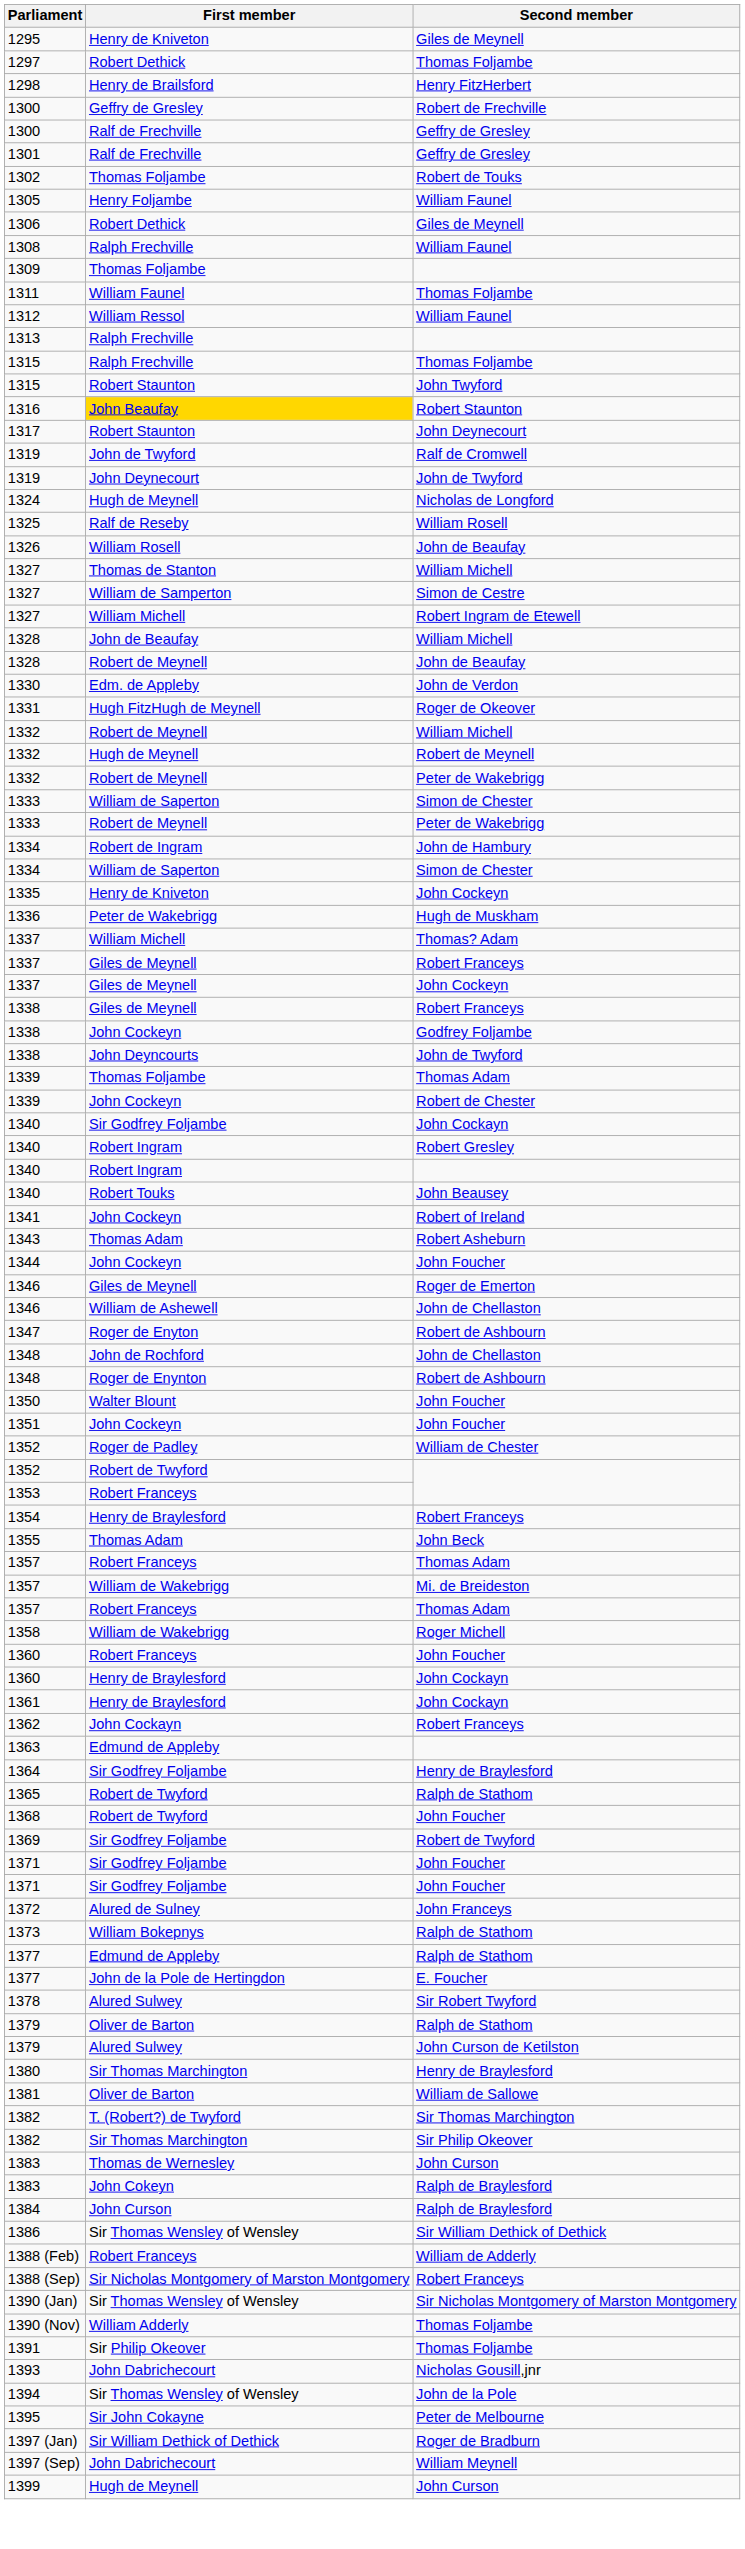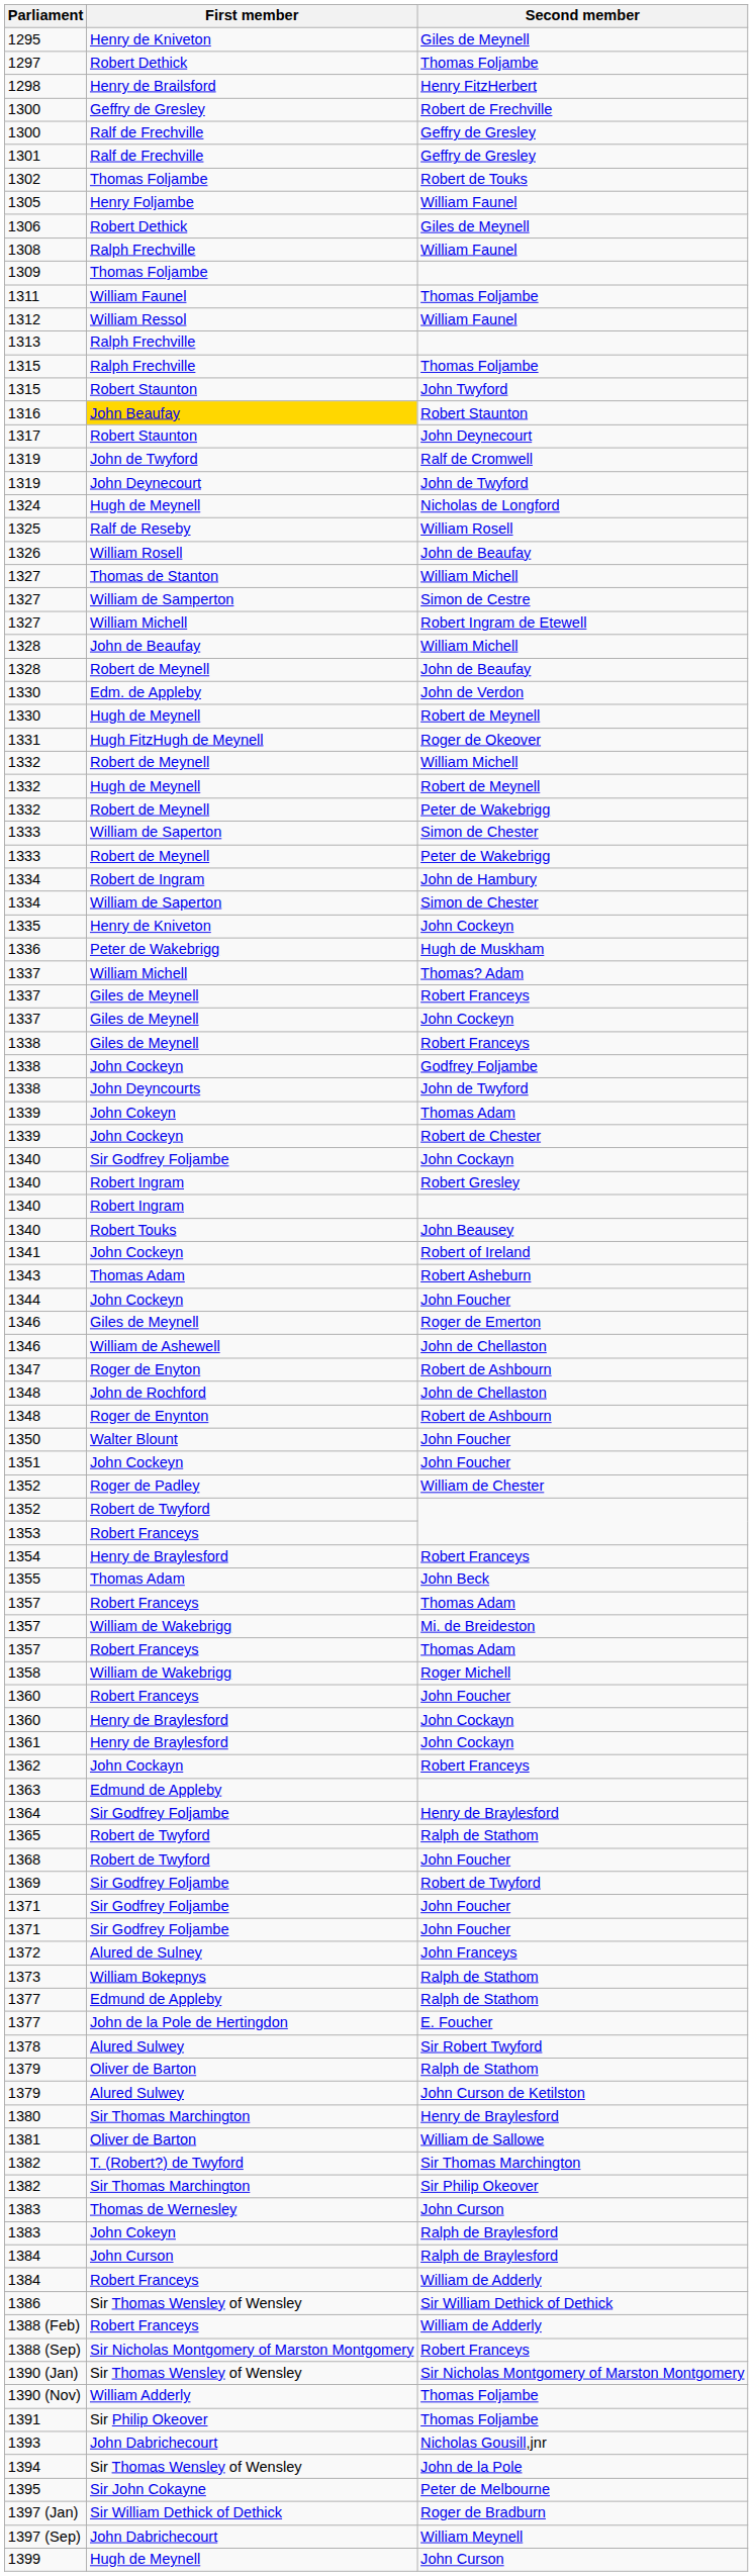 <table class="wikitable">
 <tr>
 <th>Parliament</th>
 <th>First member</th>
 <th>Second member</th>
 </tr>
 <tr>
 <td>1295</td>
 <td><a href='#'>Henry de Kniveton</a></td>
 <td><a href='#'>Giles de Meynell</a></td>
 </tr>
 <tr>
 <td>1297</td>
 <td><a href='#'>Robert Dethick</a></td>
 <td><a href='#'>Thomas Foljambe</a></td>
 </tr>
 <tr>
 <td>1298</td>
 <td><a href='#'>Henry de Brailsford</a></td>
 <td><a href='#'>Henry FitzHerbert</a></td>
 </tr>
 <tr>
 <td>1300</td>
 <td><a href='#'>Geffry de Gresley</a></td>
 <td><a href='#'>Robert de Frechville</a></td>
 </tr>
 <tr>
 <td>1300</td>
 <td><a href='#'>Ralf de Frechville</a></td>
 <td><a href='#'>Geffry de Gresley</a></td>
 </tr>
 <tr>
 <td>1301</td>
 <td><a href='#'>Ralf de Frechville</a></td>
 <td><a href='#'>Geffry de Gresley</a></td>
 </tr>
 <tr>
 <td>1302</td>
 <td><a href='#'>Thomas Foljambe</a></td>
 <td><a href='#'>Robert de Touks</a></td>
 </tr>
 <tr>
 <td>1305</td>
 <td><a href='#'>Henry Foljambe</a></td>
 <td><a href='#'>William Faunel</a></td>
 </tr>
 <tr>
 <td>1306</td>
 <td><a href='#'>Robert Dethick</a></td>
 <td><a href='#'>Giles de Meynell</a></td>
 </tr>
 <tr>
 <td>1308</td>
 <td><a href='#'>Ralph Frechville</a></td>
 <td><a href='#'>William Faunel</a></td>
 </tr>
 <tr>
 <td>1309</td>
 <td><a href='#'>Thomas Foljambe</a></td>
 </tr>
 <tr>
 <td>1311</td>
 <td><a href='#'>William Faunel</a></td>
 <td><a href='#'>Thomas Foljambe</a></td>
 </tr>
 <tr>
 <td>1312</td>
 <td><a href='#'>William Ressol</a></td>
 <td><a href='#'>William Faunel</a></td>
 </tr>
 <tr>
 <td>1313</td>
 <td><a href='#'>Ralph Frechville</a></td>
 </tr>
 <tr>
 <td>1315</td>
 <td><a href='#'>Ralph Frechville</a></td>
 <td><a href='#'>Thomas Foljambe</a></td>
 </tr>
 <tr>
 <td>1315</td>
 <td><a href='#'>Robert Staunton</a></td>
 <td><a href='#'>John Twyford</a></td>
 </tr>
 <tr>
 <td>1316</td>
 <td style="background: gold;"><a href='#'>John Beaufay</a></td>
 <td><a href='#'>Robert Staunton</a></td>
 </tr>
 <tr>
 <td>1317</td>
 <td><a href='#'>Robert Staunton</a></td>
 <td><a href='#'>John Deynecourt</a></td>
 </tr>
 <tr>
 <td>1319</td>
 <td><a href='#'>John de Twyford</a></td>
 <td><a href='#'>Ralf de Cromwell</a></td>
 </tr>
 <tr>
 <td>1319</td>
 <td><a href='#'>John Deynecourt</a></td>
 <td><a href='#'>John de Twyford</a></td>
 </tr>
 <tr>
 <td>1324</td>
 <td><a href='#'>Hugh de Meynell</a></td>
 <td><a href='#'>Nicholas de Longford</a></td>
 </tr>
 <tr>
 <td>1325</td>
 <td><a href='#'>Ralf de Reseby</a></td>
 <td><a href='#'>William Rosell</a></td>
 </tr>
 <tr>
 <td>1326</td>
 <td><a href='#'>William Rosell</a></td>
 <td><a href='#'>John de Beaufay</a></td>
 </tr>
 <tr>
 <td>1327</td>
 <td><a href='#'>Thomas de Stanton</a></td>
 <td><a href='#'>William Michell</a></td>
 </tr>
 <tr>
 <td>1327</td>
 <td><a href='#'>William de Samperton</a></td>
 <td><a href='#'>Simon de Cestre</a></td>
 </tr>
 <tr>
 <td>1327</td>
 <td><a href='#'>William Michell</a></td>
 <td><a href='#'>Robert Ingram de Etewell</a></td>
 </tr>
 <tr>
 <td>1328</td>
 <td><a href='#'>John de Beaufay</a></td>
 <td><a href='#'>William Michell</a></td>
 </tr>
 <tr>
 <td>1328</td>
 <td><a href='#'>Robert de Meynell</a></td>
 <td><a href='#'>John de Beaufay</a></td>
 </tr>
 <tr>
 <td>1330</td>
 <td><a href='#'>Edm. de Appleby</a></td>
 <td><a href='#'>John de Verdon</a></td>
 </tr>
 <tr>
+<td>1330</td>
+<td><a href='#'>Hugh de Meynell</a></td>
+<td><a href='#'>Robert de Meynell</a></td>
+</tr>
+<tr>
 <td>1331</td>
 <td><a href='#'>Hugh FitzHugh de Meynell</a></td>
 <td><a href='#'>Roger de Okeover</a></td>
 </tr>
 <tr>
 <td>1332</td>
 <td><a href='#'>Robert de Meynell</a></td>
 <td><a href='#'>William Michell</a></td>
 </tr>
 <tr>
 <td>1332</td>
 <td><a href='#'>Hugh de Meynell</a></td>
 <td><a href='#'>Robert de Meynell</a></td>
 </tr>
 <tr>
 <td>1332</td>
 <td><a href='#'>Robert de Meynell</a></td>
 <td><a href='#'>Peter de Wakebrigg</a></td>
 </tr>
 <tr>
 <td>1333</td>
 <td><a href='#'>William de Saperton</a></td>
 <td><a href='#'>Simon de Chester</a></td>
 </tr>
 <tr>
 <td>1333</td>
 <td><a href='#'>Robert de Meynell</a></td>
 <td><a href='#'>Peter de Wakebrigg</a></td>
 </tr>
 <tr>
 <td>1334</td>
 <td><a href='#'>Robert de Ingram</a></td>
 <td><a href='#'>John de Hambury</a></td>
 </tr>
 <tr>
 <td>1334</td>
 <td><a href='#'>William de Saperton</a></td>
 <td><a href='#'>Simon de Chester</a></td>
 </tr>
 <tr>
 <td>1335</td>
 <td><a href='#'>Henry de Kniveton</a></td>
 <td><a href='#'>John Cockeyn</a></td>
 </tr>
 <tr>
 <td>1336</td>
 <td><a href='#'>Peter de Wakebrigg</a></td>
 <td><a href='#'>Hugh de Muskham</a></td>
 </tr>
 <tr>
 <td>1337</td>
 <td><a href='#'>William Michell</a></td>
 <td><a href='#'>Thomas? Adam</a></td>
 </tr>
 <tr>
 <td>1337</td>
 <td><a href='#'>Giles de Meynell</a></td>
 <td><a href='#'>Robert Franceys</a></td>
 </tr>
 <tr>
 <td>1337</td>
 <td><a href='#'>Giles de Meynell</a></td>
 <td><a href='#'>John Cockeyn</a></td>
 </tr>
 <tr>
 <td>1338</td>
 <td><a href='#'>Giles de Meynell</a></td>
 <td><a href='#'>Robert Franceys</a></td>
 </tr>
 <tr>
 <td>1338</td>
 <td><a href='#'>John Cockeyn</a></td>
 <td><a href='#'>Godfrey Foljambe</a></td>
 </tr>
 <tr>
 <td>1338</td>
 <td><a href='#'>John Deyncourts</a></td>
 <td><a href='#'>John de Twyford</a></td>
 </tr>
 <tr>
 <td>1339</td>
-<td><a href='#'>Thomas Foljambe</a></td>
+<td><a href='#'>John Cokeyn</a></td>
 <td><a href='#'>Thomas Adam</a></td>
 </tr>
 <tr>
 <td>1339</td>
 <td><a href='#'>John Cockeyn</a></td>
 <td><a href='#'>Robert de Chester</a></td>
 </tr>
 <tr>
 <td>1340</td>
 <td><a href='#'>Sir Godfrey Foljambe</a></td>
 <td><a href='#'>John Cockayn</a></td>
 </tr>
 <tr>
 <td>1340</td>
 <td><a href='#'>Robert Ingram</a></td>
 <td><a href='#'>Robert Gresley</a></td>
 </tr>
 <tr>
 <td>1340</td>
 <td><a href='#'>Robert Ingram</a></td>
 </tr>
 <tr>
 <td>1340</td>
 <td><a href='#'>Robert Touks</a></td>
 <td><a href='#'>John Beausey</a></td>
 </tr>
 <tr>
 <td>1341</td>
 <td><a href='#'>John Cockeyn</a></td>
 <td><a href='#'>Robert of Ireland</a></td>
 </tr>
 <tr>
 <td>1343</td>
 <td><a href='#'>Thomas Adam</a></td>
 <td><a href='#'>Robert Asheburn</a></td>
 </tr>
 <tr>
 <td>1344</td>
 <td><a href='#'>John Cockeyn</a></td>
 <td><a href='#'>John Foucher</a></td>
 </tr>
 <tr>
 <td>1346</td>
 <td><a href='#'>Giles de Meynell</a></td>
 <td><a href='#'>Roger de Emerton</a></td>
 </tr>
 <tr>
 <td>1346</td>
 <td><a href='#'>William de Ashewell</a></td>
 <td><a href='#'>John de Chellaston</a></td>
 </tr>
 <tr>
 <td>1347</td>
 <td><a href='#'>Roger de Enyton</a></td>
 <td><a href='#'>Robert de Ashbourn</a></td>
 </tr>
 <tr>
 <td>1348</td>
 <td><a href='#'>John de Rochford</a></td>
 <td><a href='#'>John de Chellaston</a></td>
 </tr>
 <tr>
 <td>1348</td>
 <td><a href='#'>Roger de Enynton</a></td>
 <td><a href='#'>Robert de Ashbourn</a></td>
 </tr>
 <tr>
 <td>1350</td>
 <td><a href='#'>Walter Blount</a></td>
 <td><a href='#'>John Foucher</a></td>
 </tr>
 <tr>
 <td>1351</td>
 <td><a href='#'>John Cockeyn</a></td>
 <td><a href='#'>John Foucher</a></td>
 </tr>
 <tr>
 <td>1352</td>
 <td><a href='#'>Roger de Padley</a></td>
 <td><a href='#'>William de Chester</a></td>
 </tr>
 <tr>
 <td>1352</td>
 <td><a href='#'>Robert de Twyford</a></td>
 </tr>
 <tr>
 <td>1353</td>
 <td><a href='#'>Robert Franceys</a></td>
 </tr>
 <tr>
 <td>1354</td>
 <td><a href='#'>Henry de Braylesford</a></td>
 <td><a href='#'>Robert Franceys</a></td>
 </tr>
 <tr>
 <td>1355</td>
 <td><a href='#'>Thomas Adam</a></td>
 <td><a href='#'>John Beck</a></td>
 </tr>
 <tr>
 <td>1357</td>
 <td><a href='#'>Robert Franceys</a></td>
 <td><a href='#'>Thomas Adam</a></td>
 </tr>
 <tr>
 <td>1357</td>
 <td><a href='#'>William de Wakebrigg</a></td>
 <td><a href='#'>Mi. de Breideston</a></td>
 </tr>
 <tr>
 <td>1357</td>
 <td><a href='#'>Robert Franceys</a></td>
 <td><a href='#'>Thomas Adam</a></td>
 </tr>
 <tr>
 <td>1358</td>
 <td><a href='#'>William de Wakebrigg</a></td>
 <td><a href='#'>Roger Michell</a></td>
 </tr>
 <tr>
 <td>1360</td>
 <td><a href='#'>Robert Franceys</a></td>
 <td><a href='#'>John Foucher</a></td>
 </tr>
 <tr>
 <td>1360</td>
 <td><a href='#'>Henry de Braylesford</a></td>
 <td><a href='#'>John Cockayn</a></td>
 </tr>
 <tr>
 <td>1361</td>
 <td><a href='#'>Henry de Braylesford</a></td>
 <td><a href='#'>John Cockayn</a></td>
 </tr>
 <tr>
 <td>1362</td>
 <td><a href='#'>John Cockayn</a></td>
 <td><a href='#'>Robert Franceys</a></td>
 </tr>
 <tr>
 <td>1363</td>
 <td><a href='#'>Edmund de Appleby</a></td>
 </tr>
 <tr>
 <td>1364</td>
 <td><a href='#'>Sir Godfrey Foljambe</a></td>
 <td><a href='#'>Henry de Braylesford</a></td>
 </tr>
 <tr>
 <td>1365</td>
 <td><a href='#'>Robert de Twyford</a></td>
 <td><a href='#'>Ralph de Stathom</a></td>
 </tr>
 <tr>
 <td>1368</td>
 <td><a href='#'>Robert de Twyford</a></td>
 <td><a href='#'>John Foucher</a></td>
 </tr>
 <tr>
 <td>1369</td>
 <td><a href='#'>Sir Godfrey Foljambe</a></td>
 <td><a href='#'>Robert de Twyford</a></td>
 </tr>
 <tr>
 <td>1371</td>
 <td><a href='#'>Sir Godfrey Foljambe</a></td>
 <td><a href='#'>John Foucher</a></td>
 </tr>
 <tr>
 <td>1371</td>
 <td><a href='#'>Sir Godfrey Foljambe</a></td>
 <td><a href='#'>John Foucher</a></td>
 </tr>
 <tr>
 <td>1372</td>
 <td><a href='#'>Alured de Sulney</a></td>
 <td><a href='#'>John Franceys</a></td>
 </tr>
 <tr>
 <td>1373</td>
 <td><a href='#'>William Bokepnys</a></td>
 <td><a href='#'>Ralph de Stathom</a></td>
 </tr>
 <tr>
 <td>1377</td>
 <td><a href='#'>Edmund de Appleby</a></td>
 <td><a href='#'>Ralph de Stathom</a></td>
 </tr>
 <tr>
 <td>1377</td>
 <td><a href='#'>John de la Pole de Hertingdon</a></td>
 <td><a href='#'>E. Foucher</a></td>
 </tr>
 <tr>
 <td>1378</td>
 <td><a href='#'>Alured Sulwey</a></td>
 <td><a href='#'>Sir Robert Twyford</a></td>
 </tr>
 <tr>
 <td>1379</td>
 <td><a href='#'>Oliver de Barton</a></td>
 <td><a href='#'>Ralph de Stathom</a></td>
 </tr>
 <tr>
 <td>1379</td>
 <td><a href='#'>Alured Sulwey</a></td>
 <td><a href='#'>John Curson de Ketilston</a></td>
 </tr>
 <tr>
 <td>1380</td>
 <td><a href='#'>Sir Thomas Marchington</a></td>
 <td><a href='#'>Henry de Braylesford</a></td>
 </tr>
 <tr>
 <td>1381</td>
 <td><a href='#'>Oliver de Barton</a></td>
 <td><a href='#'>William de Sallowe</a></td>
 </tr>
 <tr>
 <td>1382</td>
 <td><a href='#'>T. (Robert?) de Twyford</a></td>
 <td><a href='#'>Sir Thomas Marchington</a></td>
 </tr>
 <tr>
 <td>1382</td>
 <td><a href='#'>Sir Thomas Marchington</a></td>
 <td><a href='#'>Sir Philip Okeover</a></td>
 </tr>
 <tr>
 <td>1383</td>
 <td><a href='#'>Thomas de Wernesley</a></td>
 <td><a href='#'>John Curson</a></td>
 </tr>
 <tr>
 <td>1383</td>
 <td><a href='#'>John Cokeyn</a></td>
 <td><a href='#'>Ralph de Braylesford</a></td>
 </tr>
 <tr>
 <td>1384</td>
 <td><a href='#'>John Curson</a></td>
 <td><a href='#'>Ralph de Braylesford</a></td>
 </tr>
 <tr>
+<td>1384</td>
+<td><a href='#'>Robert Franceys</a></td>
+<td><a href='#'>William de Adderly</a></td>
+</tr>
+<tr>
 <td>1386</td>
 <td>Sir <a href='#'>Thomas Wensley</a> of Wensley</td>
 <td><a href='#'>Sir William Dethick of Dethick</a></td>
 </tr>
 <tr>
 <td>1388 (Feb)</td>
 <td><a href='#'>Robert Franceys</a></td>
 <td><a href='#'>William de Adderly</a></td>
 </tr>
 <tr>
 <td>1388 (Sep)</td>
 <td><a href='#'>Sir Nicholas Montgomery of Marston Montgomery</a></td>
 <td><a href='#'>Robert Franceys</a></td>
 </tr>
 <tr>
 <td>1390 (Jan)</td>
 <td>Sir <a href='#'>Thomas Wensley</a> of Wensley</td>
 <td><a href='#'>Sir Nicholas Montgomery of Marston Montgomery</a></td>
 </tr>
 <tr>
 <td>1390 (Nov)</td>
 <td><a href='#'>William Adderly</a></td>
 <td><a href='#'>Thomas Foljambe</a></td>
 </tr>
 <tr>
 <td>1391</td>
 <td>Sir <a href='#'>Philip Okeover</a></td>
 <td><a href='#'>Thomas Foljambe</a></td>
 </tr>
 <tr>
 <td>1393</td>
 <td><a href='#'>John Dabrichecourt</a></td>
 <td><a href='#'>Nicholas Gousill</a>,jnr</td>
 </tr>
 <tr>
 <td>1394</td>
 <td>Sir <a href='#'>Thomas Wensley</a> of Wensley</td>
 <td><a href='#'>John de la Pole</a></td>
 </tr>
 <tr>
 <td>1395</td>
 <td><a href='#'>Sir John Cokayne</a></td>
 <td><a href='#'>Peter de Melbourne</a></td>
 </tr>
 <tr>
 <td>1397 (Jan)</td>
 <td><a href='#'>Sir William Dethick of Dethick</a></td>
 <td><a href='#'>Roger de Bradburn</a></td>
 </tr>
 <tr>
 <td>1397 (Sep)</td>
 <td><a href='#'>John Dabrichecourt</a></td>
 <td><a href='#'>William Meynell</a></td>
 </tr>
 <tr>
 <td>1399</td>
 <td><a href='#'>Hugh de Meynell</a></td>
 <td><a href='#'>John Curson</a></td>
 </tr>
 </table>
